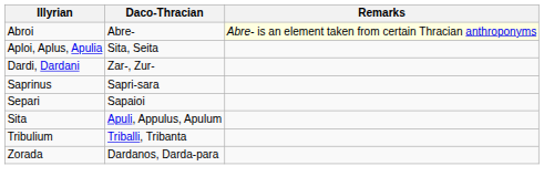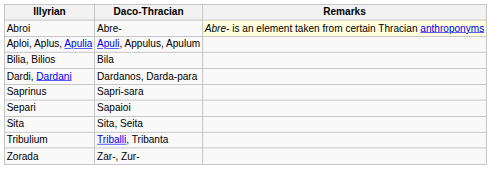 <table class="wikitable">
 <tr>
 <th>Illyrian</th>
 <th>Daco-Thracian</th>
 <th>Remarks</th>
 </tr>
 <tr>
 <td>Abroi</td>
 <td>Abre-</td>
 <td style="background: lightyellow;"><em>Abre-</em> is an element taken from certain Thracian <a href='#'>anthroponyms</a></td>
 </tr>
 <tr>
 <td>Aploi, Aplus, <a href='#'>Apulia</a></td>
-<td>Sita, Seita</td>
+<td><a href='#'>Apuli</a>, Appulus, Apulum</td>
+<td></td>
+</tr>
+<tr>
+<td>Bilia, Bilios</td>
+<td>Bila</td>
 <td></td>
 </tr>
 <tr>
 <td>Dardi, <a href='#'>Dardani</a></td>
-<td>Zar-, Zur-</td>
+<td>Dardanos, Darda-para</td>
 <td></td>
 </tr>
 <tr>
 <td>Saprinus</td>
 <td>Sapri-sara</td>
 <td></td>
 </tr>
 <tr>
 <td>Separi</td>
 <td>Sapaioi</td>
 <td></td>
 </tr>
 <tr>
 <td>Sita</td>
-<td><a href='#'>Apuli</a>, Appulus, Apulum</td>
+<td>Sita, Seita</td>
 <td></td>
 </tr>
 <tr>
 <td>Tribulium</td>
 <td><a href='#'>Triballi</a>, Tribanta</td>
 <td></td>
 </tr>
 <tr>
 <td>Zorada</td>
-<td>Dardanos, Darda-para</td>
+<td>Zar-, Zur-</td>
 <td></td>
 </tr>
 </table>
